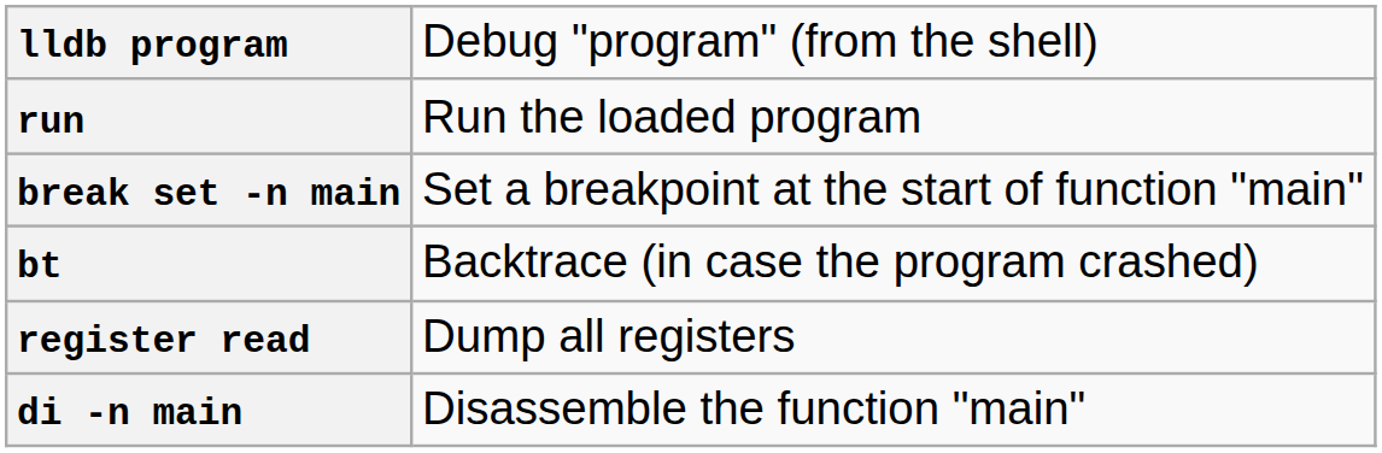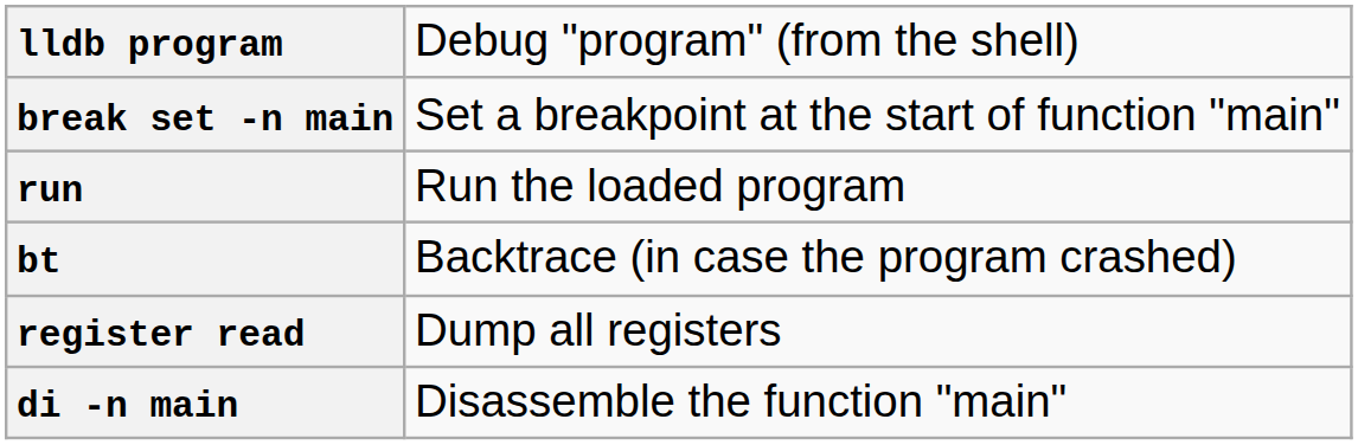 <table class="wikitable">
 <tr>
 <th style="text-align:left"><code>lldb program</code></th>
 <td>Debug "program" (from the shell)</td>
 </tr>
 <tr>
+<th><code>break set -n main</code></th>
+<td>Set a breakpoint at the start of function "main"</td>
+</tr>
+<tr>
 <th style="text-align:left"><code>run</code></th>
 <td>Run the loaded program</td>
-</tr>
-<tr>
-<th><code>break set -n main</code></th>
-<td>Set a breakpoint at the start of function "main"</td>
 </tr>
 <tr>
 <th style="text-align:left"><code>bt </code></th>
 <td>Backtrace (in case the program crashed)</td>
 </tr>
 <tr>
 <th style="text-align:left"><code>register read</code></th>
 <td>Dump all registers</td>
 </tr>
 <tr>
 <th style="text-align:left"><code>di -n main</code></th>
 <td>Disassemble the function "main"</td>
 </tr>
 </table>
